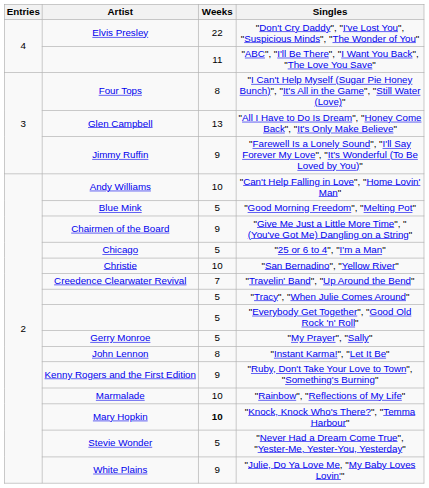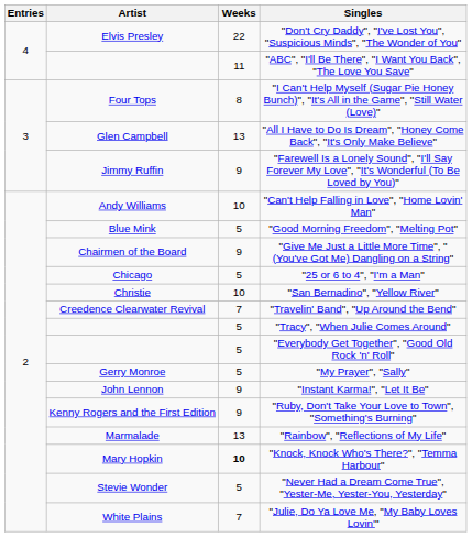 <table class="wikitable sortable" style="text-align: center;">
 <tr>
 <th scope="col" style="width:55px;" data-sort-type="number">Entries</th>
 <th scope="col" style="text-align:center;">Artist</th>
 <th scope="col" style="width:55px;" data-sort-type="number">Weeks</th>
 <th scope="col" style="width:300px;">Singles</th>
 </tr>
 <tr>
 <td rowspan="2" style="text-align:center">4</td>
 <td><a href='#'>Elvis Presley</a> </td>
 <td>22</td>
 <td>"<a href='#'>Don't Cry Daddy</a>", "<a href='#'>I've Lost You</a>", "<a href='#'>Suspicious Minds</a>", "<a href='#'>The Wonder of You</a>"</td>
 </tr>
 <tr>
 <td> </td>
 <td>11</td>
 <td>"<a href='#'>ABC</a>", "<a href='#'>I'll Be There</a>", "<a href='#'>I Want You Back</a>", "<a href='#'>The Love You Save</a>"</td>
 </tr>
 <tr>
 <td rowspan="3" style="text-align:center">3</td>
 <td><a href='#'>Four Tops</a></td>
 <td>8</td>
 <td>"<a href='#'>I Can't Help Myself (Sugar Pie Honey Bunch)</a>", "<a href='#'>It's All in the Game</a>", "<a href='#'>Still Water (Love)</a>"</td>
 </tr>
 <tr>
 <td><a href='#'>Glen Campbell</a> </td>
 <td>13</td>
 <td>"<a href='#'>All I Have to Do Is Dream</a>", "<a href='#'>Honey Come Back</a>", "<a href='#'>It's Only Make Believe</a>"</td>
 </tr>
 <tr>
 <td><a href='#'>Jimmy Ruffin</a></td>
 <td>9</td>
 <td>"<a href='#'>Farewell Is a Lonely Sound</a>", "<a href='#'>I'll Say Forever My Love</a>", "<a href='#'>It's Wonderful (To Be Loved by You)</a>"</td>
 </tr>
 <tr>
 <td rowspan="15" style="text-align:center">2</td>
 <td><a href='#'>Andy Williams</a></td>
 <td>10</td>
 <td>"<a href='#'>Can't Help Falling in Love</a>", "<a href='#'>Home Lovin' Man</a>"</td>
 </tr>
 <tr>
 <td><a href='#'>Blue Mink</a> </td>
 <td>5</td>
 <td>"<a href='#'>Good Morning Freedom</a>", "<a href='#'>Melting Pot</a>"</td>
 </tr>
 <tr>
 <td><a href='#'>Chairmen of the Board</a></td>
 <td>9</td>
 <td>"<a href='#'>Give Me Just a Little More Time</a>", "<a href='#'>(You've Got Me) Dangling on a String</a>"</td>
 </tr>
 <tr>
 <td><a href='#'>Chicago</a></td>
 <td>5</td>
 <td>"<a href='#'>25 or 6 to 4</a>", "<a href='#'>I'm a Man</a>"</td>
 </tr>
 <tr>
 <td><a href='#'>Christie</a></td>
 <td>10</td>
 <td>"<a href='#'>San Bernadino</a>", "<a href='#'>Yellow River</a>"</td>
 </tr>
 <tr>
 <td><a href='#'>Creedence Clearwater Revival</a></td>
 <td>7</td>
 <td>"<a href='#'>Travelin' Band</a>", "<a href='#'>Up Around the Bend</a>"</td>
 </tr>
 <tr>
 <td> </td>
 <td>5</td>
 <td>"<a href='#'>Tracy</a>", "<a href='#'>When Julie Comes Around</a>"</td>
 </tr>
 <tr>
 <td></td>
 <td>5</td>
 <td>"<a href='#'>Everybody Get Together</a>", "<a href='#'>Good Old Rock 'n' Roll</a>"</td>
 </tr>
 <tr>
 <td><a href='#'>Gerry Monroe</a></td>
 <td>5</td>
 <td>"<a href='#'>My Prayer</a>", "<a href='#'>Sally</a>"</td>
 </tr>
 <tr>
 <td><a href='#'>John Lennon</a> </td>
-<td>8</td>
+<td>9</td>
 <td>"<a href='#'>Instant Karma!</a>", "<a href='#'>Let It Be</a>"</td>
 </tr>
 <tr>
 <td><a href='#'>Kenny Rogers and the First Edition</a> </td>
 <td>9</td>
 <td>"<a href='#'>Ruby, Don't Take Your Love to Town</a>", "<a href='#'>Something's Burning</a>"</td>
 </tr>
 <tr>
 <td><a href='#'>Marmalade</a></td>
-<td>10</td>
+<td>13</td>
 <td>"<a href='#'>Rainbow</a>", "<a href='#'>Reflections of My Life</a>"</td>
 </tr>
 <tr>
 <td><a href='#'>Mary Hopkin</a></td>
 <td><strong>10</strong></td>
 <td>"<a href='#'>Knock, Knock Who's There?</a>", "<a href='#'>Temma Harbour</a>"</td>
 </tr>
 <tr>
 <td><a href='#'>Stevie Wonder</a> </td>
 <td>5</td>
 <td>"<a href='#'>Never Had a Dream Come True</a>", "<a href='#'>Yester-Me, Yester-You, Yesterday</a>"</td>
 </tr>
 <tr>
 <td><a href='#'>White Plains</a></td>
-<td>9</td>
+<td>7</td>
 <td>"<a href='#'>Julie, Do Ya Love Me</a>, "<a href='#'>My Baby Loves Lovin'</a>"</td>
 </tr>
 </table>
